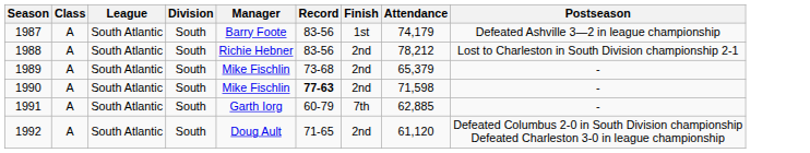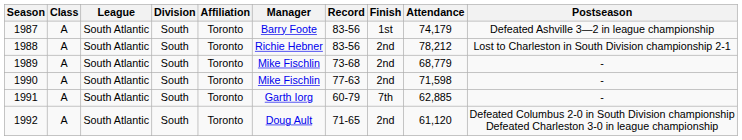 <table class="wikitable" style="text-align:center;">
 <tr>
 <th>Season</th>
 <th>Class</th>
 <th>League</th>
 <th>Division</th>
+<th>Affiliation</th>
 <th>Manager</th>
 <th>Record</th>
 <th>Finish</th>
 <th>Attendance</th>
 <th>Postseason</th>
 </tr>
 <tr>
 <td>1987</td>
 <td>A</td>
 <td>South Atlantic</td>
 <td>South</td>
+<td>Toronto</td>
 <td><a href='#'>Barry Foote</a></td>
 <td>83-56</td>
 <td>1st</td>
 <td>74,179</td>
 <td>Defeated Ashville 3—2 in league championship</td>
 </tr>
 <tr>
 <td>1988</td>
 <td>A</td>
 <td>South Atlantic</td>
 <td>South</td>
+<td>Toronto</td>
 <td><a href='#'>Richie Hebner</a></td>
 <td>83-56</td>
 <td>2nd</td>
 <td>78,212</td>
 <td>Lost to Charleston in South Division championship 2-1</td>
 </tr>
 <tr>
 <td>1989</td>
 <td>A</td>
 <td>South Atlantic</td>
 <td>South</td>
+<td>Toronto</td>
 <td><a href='#'>Mike Fischlin</a></td>
 <td>73-68</td>
 <td>2nd</td>
-<td>65,379</td>
+<td>68,779</td>
 <td>-</td>
 </tr>
 <tr>
 <td>1990</td>
 <td>A</td>
 <td>South Atlantic</td>
 <td>South</td>
+<td>Toronto</td>
 <td><a href='#'>Mike Fischlin</a></td>
-<td><strong>77-63</strong></td>
+<td>77-63</td>
 <td>2nd</td>
 <td>71,598</td>
 <td>-</td>
 </tr>
 <tr>
 <td>1991</td>
 <td>A</td>
 <td>South Atlantic</td>
 <td>South</td>
+<td>Toronto</td>
 <td><a href='#'>Garth Iorg</a></td>
 <td>60-79</td>
 <td>7th</td>
 <td>62,885</td>
 <td>-</td>
 </tr>
 <tr>
 <td>1992</td>
 <td>A</td>
 <td>South Atlantic</td>
 <td>South</td>
+<td>Toronto</td>
 <td><a href='#'>Doug Ault</a></td>
 <td>71-65</td>
 <td>2nd</td>
 <td>61,120</td>
 <td>Defeated Columbus 2-0 in South Division championship <br> Defeated Charleston 3-0 in league championship</td>
 </tr>
 </table>
